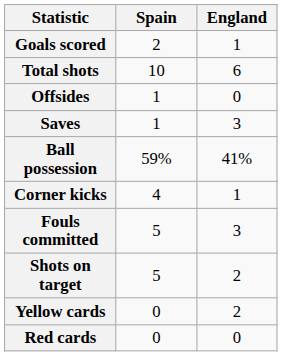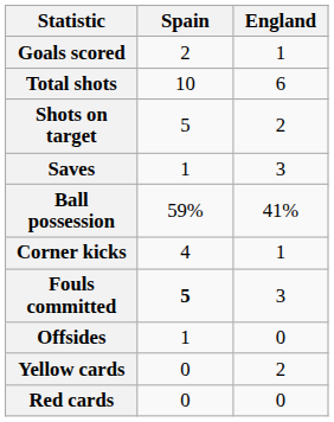 <table class="wikitable plainrowheaders" style="text-align:center">
 <tr>
 <th scope="col" style="width:100px">Statistic</th>
 <th scope="col" style="width:70px">Spain</th>
 <th scope="col" style="width:70px">England</th>
 </tr>
 <tr>
 <th scope=row>Goals scored</th>
 <td>2</td>
 <td>1</td>
 </tr>
 <tr>
 <th scope=row>Total shots</th>
 <td>10</td>
 <td>6</td>
 </tr>
 <tr>
-<th scope=row>Offsides</th>
-<td>1</td>
-<td>0</td>
+<th scope=row>Shots on target</th>
+<td>5</td>
+<td>2</td>
 </tr>
 <tr>
 <th scope=row>Saves</th>
 <td>1</td>
 <td>3</td>
 </tr>
 <tr>
 <th scope=row>Ball possession</th>
 <td>59%</td>
 <td>41%</td>
 </tr>
 <tr>
 <th scope=row>Corner kicks</th>
 <td>4</td>
 <td>1</td>
 </tr>
 <tr>
 <th scope=row>Fouls committed</th>
-<td>5</td>
+<td><strong>5</strong></td>
 <td>3</td>
 </tr>
 <tr>
-<th scope=row>Shots on target</th>
-<td>5</td>
-<td>2</td>
+<th scope=row>Offsides</th>
+<td>1</td>
+<td>0</td>
 </tr>
 <tr>
 <th scope=row>Yellow cards</th>
 <td>0</td>
 <td>2</td>
 </tr>
 <tr>
 <th scope=row>Red cards</th>
 <td>0</td>
 <td>0</td>
 </tr>
 </table>
